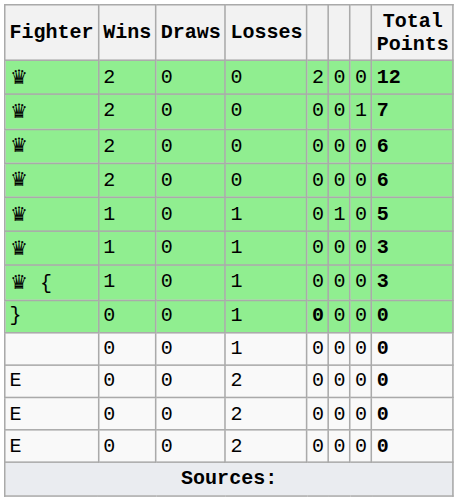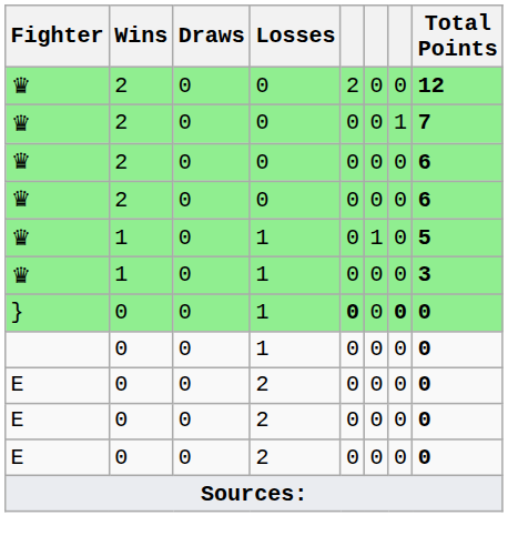 <table class="wikitable sortable">
 <tr>
 <th>Fighter</th>
 <th>Wins</th>
 <th>Draws</th>
 <th>Losses</th>
 <th></th>
 <th></th>
 <th></th>
 <th>Total<br> Points</th>
 </tr>
 <tr>
 <td style="background:#90EE90;">♛  </td>
 <td style="background:#90EE90;">2</td>
 <td style="background:#90EE90;">0</td>
 <td style="background:#90EE90;">0</td>
 <td style="background:#90EE90;">2</td>
 <td style="background:#90EE90;">0</td>
 <td style="background:#90EE90;">0</td>
 <td style="background:#90EE90;"><strong>12</strong></td>
 </tr>
 <tr>
 <td style="background:#90EE90;">♛  </td>
 <td style="background:#90EE90;">2</td>
 <td style="background:#90EE90;">0</td>
 <td style="background:#90EE90;">0</td>
 <td style="background:#90EE90;">0</td>
 <td style="background:#90EE90;">0</td>
 <td style="background:#90EE90;">1</td>
 <td style="background:#90EE90;"><strong>7</strong></td>
 </tr>
 <tr>
 <td style="background:#90EE90;">♛   </td>
 <td style="background:#90EE90;">2</td>
 <td style="background:#90EE90;">0</td>
 <td style="background:#90EE90;">0</td>
 <td style="background:#90EE90;">0</td>
 <td style="background:#90EE90;">0</td>
 <td style="background:#90EE90;">0</td>
 <td style="background:#90EE90;"><strong>6</strong></td>
 </tr>
 <tr>
 <td style="background:#90EE90;">♛  </td>
 <td style="background:#90EE90;">2</td>
 <td style="background:#90EE90;">0</td>
 <td style="background:#90EE90;">0</td>
 <td style="background:#90EE90;">0</td>
 <td style="background:#90EE90;">0</td>
 <td style="background:#90EE90;">0</td>
 <td style="background:#90EE90;"><strong>6</strong></td>
 </tr>
 <tr>
 <td style="background:#90EE90;">♛  </td>
 <td style="background:#90EE90;">1</td>
 <td style="background:#90EE90;">0</td>
 <td style="background:#90EE90;">1</td>
 <td style="background:#90EE90;">0</td>
 <td style="background:#90EE90;">1</td>
 <td style="background:#90EE90;">0</td>
 <td style="background:#90EE90;"><strong>5</strong></td>
 </tr>
 <tr>
 <td style="background:#90EE90;">♛   </td>
 <td style="background:#90EE90;">1</td>
 <td style="background:#90EE90;">0</td>
 <td style="background:#90EE90;">1</td>
 <td style="background:#90EE90;">0</td>
 <td style="background:#90EE90;">0</td>
 <td style="background:#90EE90;">0</td>
 <td style="background:#90EE90;"><strong>3</strong></td>
 </tr>
 <tr>
-<td style="background:#90EE90;">♛ {  </td>
-<td style="background:#90EE90;">1</td>
-<td style="background:#90EE90;">0</td>
-<td style="background:#90EE90;">1</td>
-<td style="background:#90EE90;">0</td>
-<td style="background:#90EE90;">0</td>
-<td style="background:#90EE90;">0</td>
-<td style="background:#90EE90;"><strong>3</strong></td>
-</tr>
-<tr>
 <td style="background:#90EE90;">} </td>
 <td style="background:#90EE90;">0</td>
 <td style="background:#90EE90;">0</td>
 <td style="background:#90EE90;">1</td>
 <td style="background:#90EE90;"><strong>0</strong></td>
 <td style="background:#90EE90;">0</td>
-<td style="background:#90EE90;">0</td>
+<td style="background:#90EE90;"><strong>0</strong></td>
 <td style="background:#90EE90;"><strong>0</strong></td>
 </tr>
 <tr>
 <td></td>
 <td>0</td>
 <td>0</td>
 <td>1</td>
 <td>0</td>
 <td>0</td>
 <td>0</td>
 <td><strong>0</strong></td>
 </tr>
 <tr>
 <td>E  </td>
 <td>0</td>
 <td>0</td>
 <td>2</td>
 <td>0</td>
 <td>0</td>
 <td>0</td>
 <td><strong>0</strong></td>
 </tr>
 <tr>
 <td>E   </td>
 <td>0</td>
 <td>0</td>
 <td>2</td>
 <td>0</td>
 <td>0</td>
 <td>0</td>
 <td><strong>0</strong></td>
 </tr>
 <tr>
 <td>E </td>
 <td>0</td>
 <td>0</td>
 <td>2</td>
 <td>0</td>
 <td>0</td>
 <td>0</td>
 <td><strong>0</strong></td>
 </tr>
 <tr>
 <td colspan="8" style="background-color:#EAECF0; text-align:center"><strong>Sources:</strong></td>
 </tr>
 </table>
